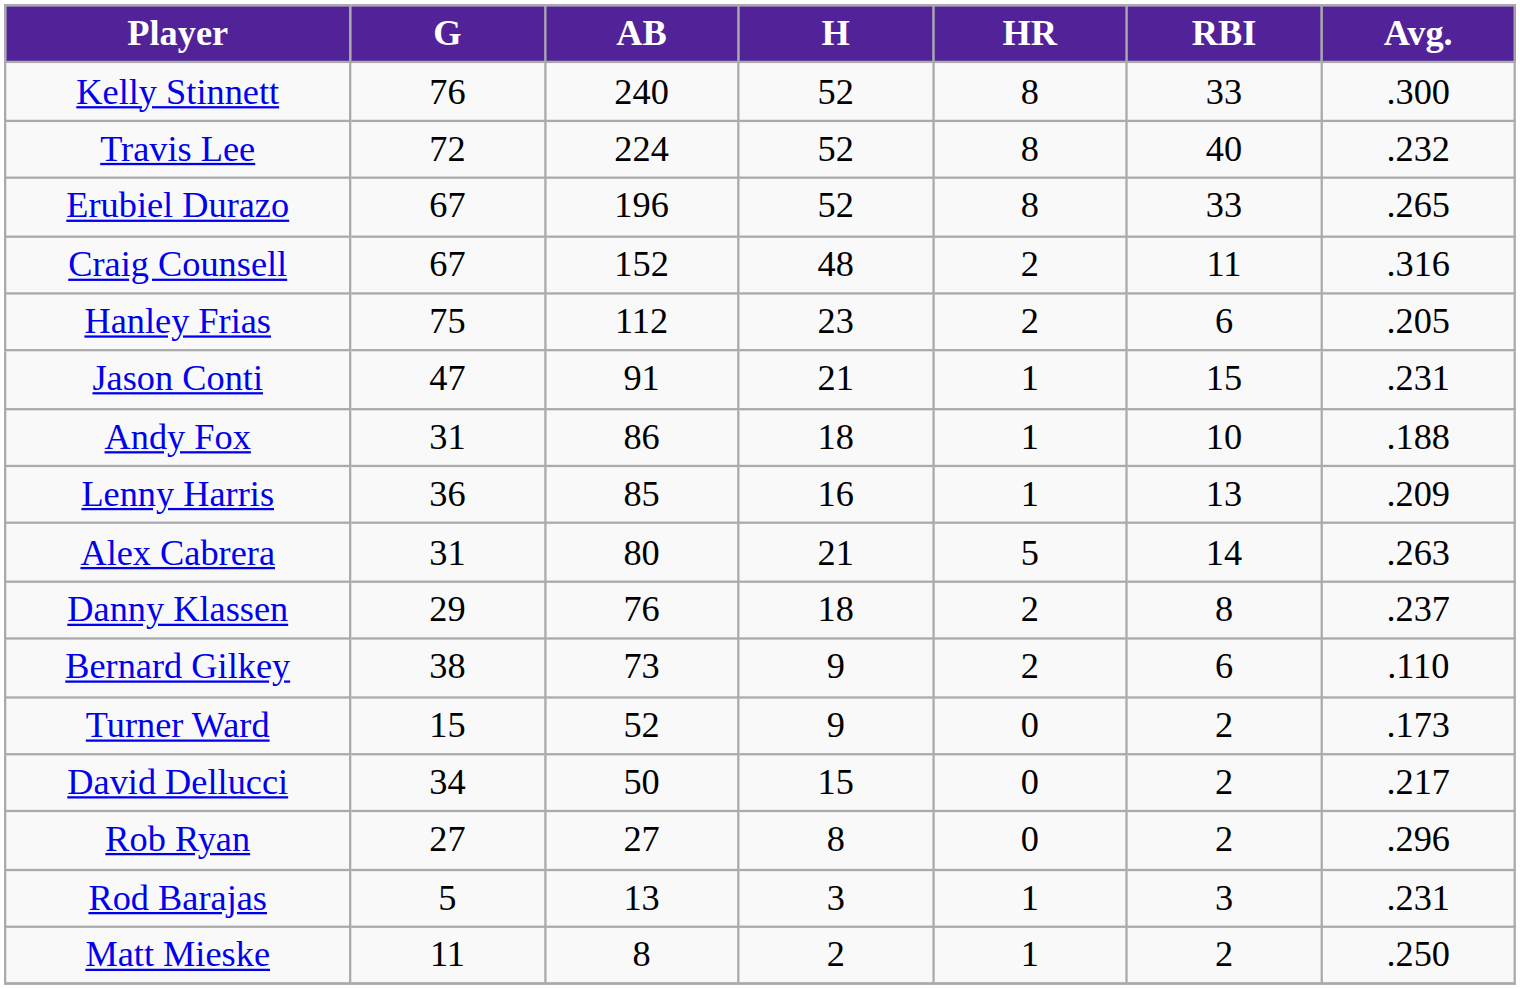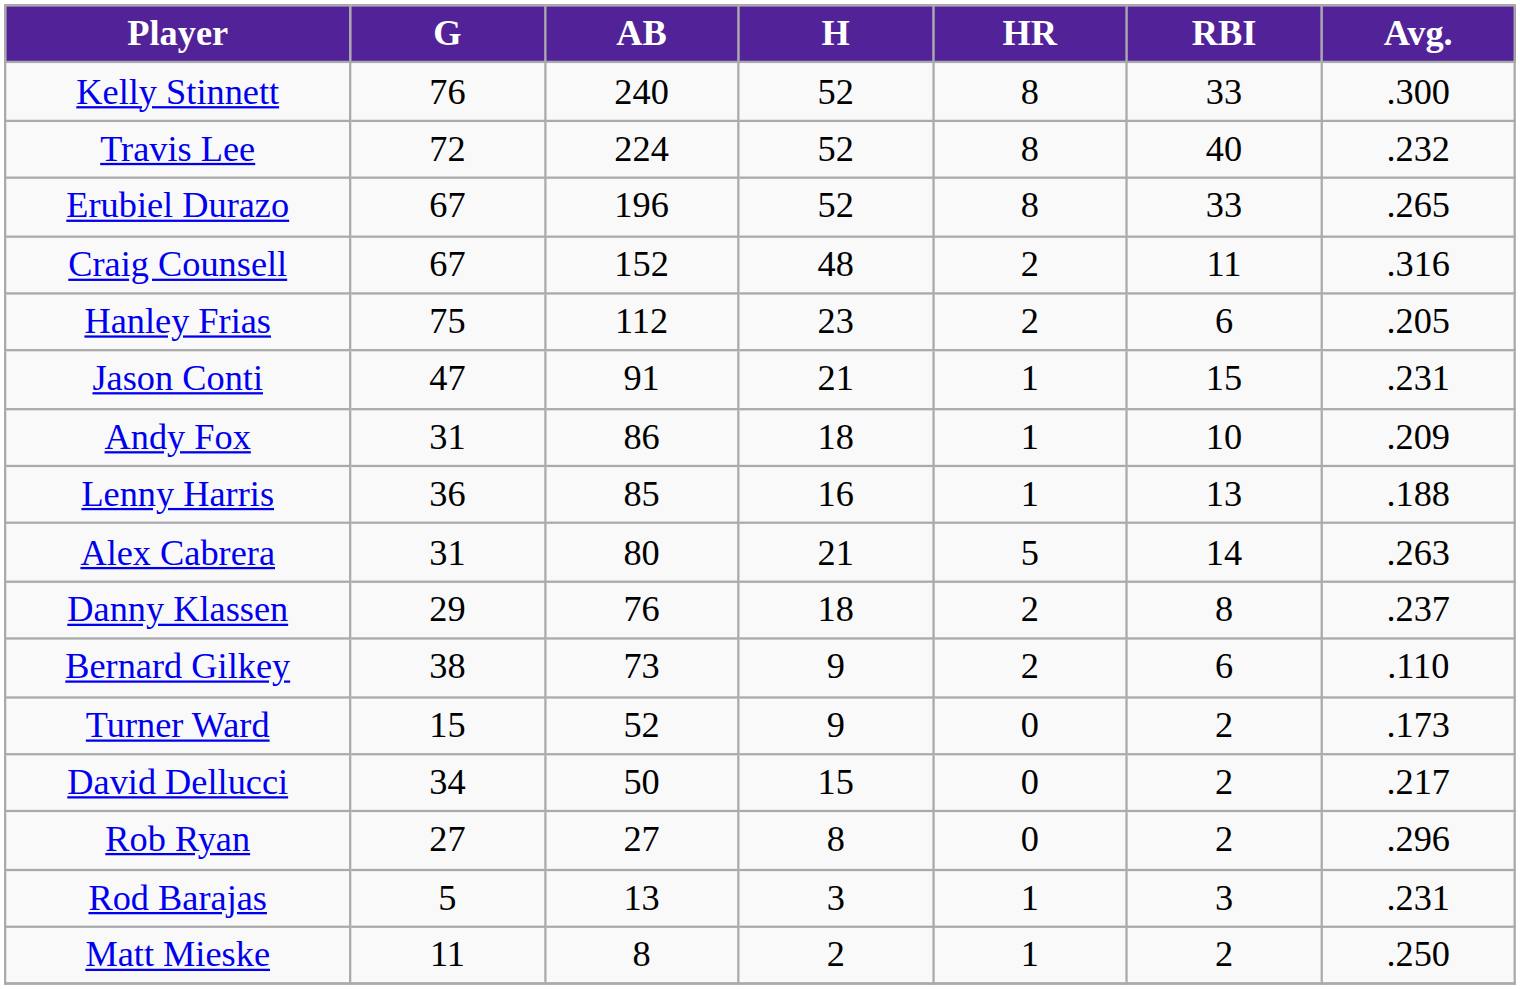 <table class="wikitable sortable">
 <tr>
 <th style="background:#522398;color:white;" width="16%">Player</th>
 <th style="background:#522398;color:white;" width="9%">G</th>
 <th style="background:#522398;color:white;" width="9%">AB</th>
 <th style="background:#522398;color:white;" width="9%">H</th>
 <th style="background:#522398;color:white;" width="9%">HR</th>
 <th style="background:#522398;color:white;" width="9%">RBI</th>
 <th style="background:#522398;color:white;" width="9%">Avg.</th>
 </tr>
 <tr align="center">
 <td><a href='#'>Kelly Stinnett</a></td>
 <td>76</td>
 <td>240</td>
 <td>52</td>
 <td>8</td>
 <td>33</td>
 <td>.300</td>
 </tr>
 <tr align="center">
 <td><a href='#'>Travis Lee</a></td>
 <td>72</td>
 <td>224</td>
 <td>52</td>
 <td>8</td>
 <td>40</td>
 <td>.232</td>
 </tr>
 <tr align="center">
 <td><a href='#'>Erubiel Durazo</a></td>
 <td>67</td>
 <td>196</td>
 <td>52</td>
 <td>8</td>
 <td>33</td>
 <td>.265</td>
 </tr>
 <tr align="center">
 <td><a href='#'>Craig Counsell</a></td>
 <td>67</td>
 <td>152</td>
 <td>48</td>
 <td>2</td>
 <td>11</td>
 <td>.316</td>
 </tr>
 <tr align="center">
 <td><a href='#'>Hanley Frias</a></td>
 <td>75</td>
 <td>112</td>
 <td>23</td>
 <td>2</td>
 <td>6</td>
 <td>.205</td>
 </tr>
 <tr align="center">
 <td><a href='#'>Jason Conti</a></td>
 <td>47</td>
 <td>91</td>
 <td>21</td>
 <td>1</td>
 <td>15</td>
 <td>.231</td>
 </tr>
 <tr align="center">
 <td><a href='#'>Andy Fox</a></td>
 <td>31</td>
 <td>86</td>
 <td>18</td>
 <td>1</td>
 <td>10</td>
-<td>.188</td>
+<td>.209</td>
 </tr>
 <tr align=center>
 <td><a href='#'>Lenny Harris</a></td>
 <td>36</td>
 <td>85</td>
 <td>16</td>
 <td>1</td>
 <td>13</td>
-<td>.209</td>
+<td>.188</td>
 </tr>
 <tr align="center">
 <td><a href='#'>Alex Cabrera</a></td>
 <td>31</td>
 <td>80</td>
 <td>21</td>
 <td>5</td>
 <td>14</td>
 <td>.263</td>
 </tr>
 <tr align="center">
 <td><a href='#'>Danny Klassen</a></td>
 <td>29</td>
 <td>76</td>
 <td>18</td>
 <td>2</td>
 <td>8</td>
 <td>.237</td>
 </tr>
 <tr align="center">
 <td><a href='#'>Bernard Gilkey</a></td>
 <td>38</td>
 <td>73</td>
 <td>9</td>
 <td>2</td>
 <td>6</td>
 <td>.110</td>
 </tr>
 <tr align="center">
 <td><a href='#'>Turner Ward</a></td>
 <td>15</td>
 <td>52</td>
 <td>9</td>
 <td>0</td>
 <td>2</td>
 <td>.173</td>
 </tr>
 <tr align="center">
 <td><a href='#'>David Dellucci</a></td>
 <td>34</td>
 <td>50</td>
 <td>15</td>
 <td>0</td>
 <td>2</td>
 <td>.217</td>
 </tr>
 <tr align="center">
 <td><a href='#'>Rob Ryan</a></td>
 <td>27</td>
 <td>27</td>
 <td>8</td>
 <td>0</td>
 <td>2</td>
 <td>.296</td>
 </tr>
 <tr align="center">
 <td><a href='#'>Rod Barajas</a></td>
 <td>5</td>
 <td>13</td>
 <td>3</td>
 <td>1</td>
 <td>3</td>
 <td>.231</td>
 </tr>
 <tr align="center">
 <td><a href='#'>Matt Mieske</a></td>
 <td>11</td>
 <td>8</td>
 <td>2</td>
 <td>1</td>
 <td>2</td>
 <td>.250</td>
 </tr>
 <tr align="center">
 </tr>
 </table>
